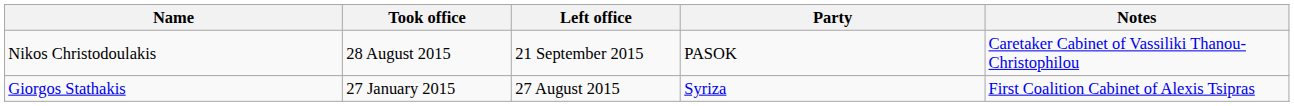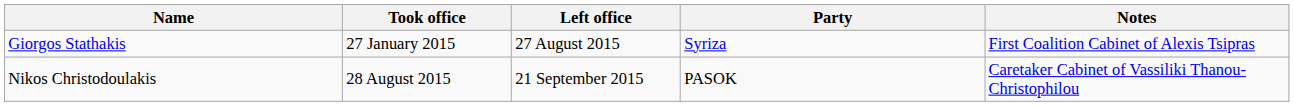 <table class="wikitable">
 <tr>
 <th width="20%">Name</th>
 <th width="10%">Took office</th>
 <th width="10%">Left office</th>
 <th width="18%">Party</th>
 <th width="18%">Notes</th>
 </tr>
 <tr>
+<td><a href='#'>Giorgos Stathakis</a></td>
+<td>27 January 2015</td>
+<td>27 August 2015</td>
+<td><a href='#'>Syriza</a></td>
+<td><a href='#'>First Coalition Cabinet of Alexis Tsipras</a></td>
+</tr>
+<tr>
 <td>Nikos Christodoulakis</td>
 <td>28 August 2015</td>
 <td>21 September 2015</td>
 <td>PASOK</td>
 <td><a href='#'>Caretaker Cabinet of Vassiliki Thanou-Christophilou</a></td>
 </tr>
-<tr>
-<td><a href='#'>Giorgos Stathakis</a></td>
-<td>27 January 2015</td>
-<td>27 August 2015</td>
-<td><a href='#'>Syriza</a></td>
-<td><a href='#'>First Coalition Cabinet of Alexis Tsipras</a></td>
-</tr>
 </table>
